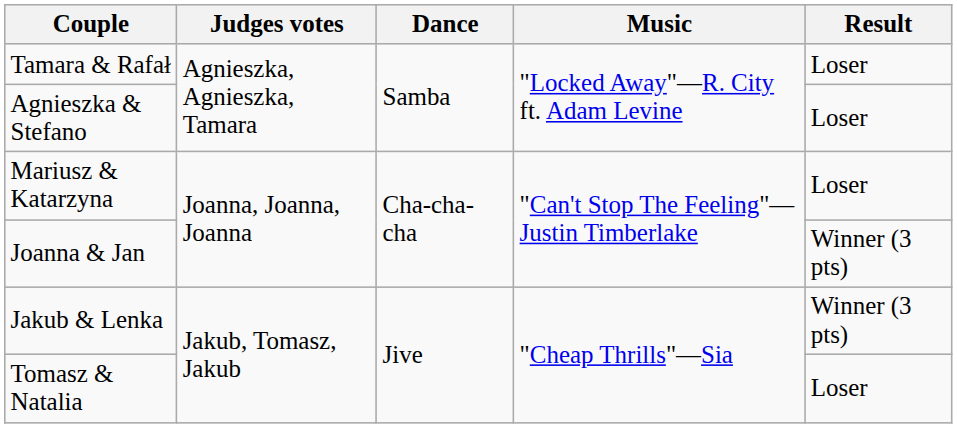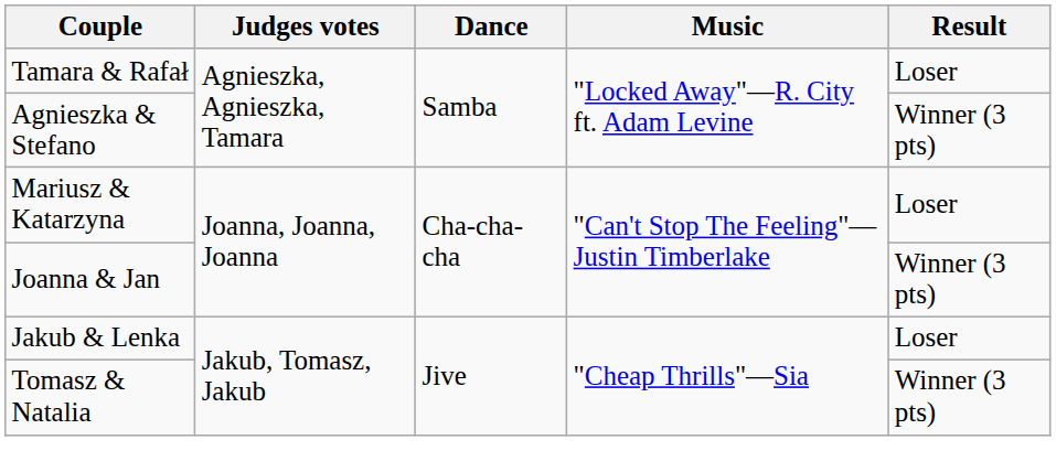 <table class="wikitable">
 <tr>
 <th style="width:160px;">Couple</th>
 <th style="width:200px;">Judges votes</th>
 <th style="width:140px;">Dance</th>
 <th style="width:350px;">Music</th>
 <th style="width:150px;">Result</th>
 </tr>
 <tr>
 <td>Tamara & Rafał</td>
 <td rowspan=2>Agnieszka, Agnieszka, Tamara</td>
 <td rowspan=2>Samba</td>
 <td rowspan=2>"<a href='#'>Locked Away</a>"—<a href='#'>R. City</a> ft. <a href='#'>Adam Levine</a></td>
 <td>Loser</td>
 </tr>
 <tr>
 <td>Agnieszka & Stefano</td>
-<td>Loser</td>
+<td>Winner (3 pts)</td>
 </tr>
 <tr>
 <td>Mariusz & Katarzyna</td>
 <td rowspan=2>Joanna, Joanna, Joanna</td>
 <td rowspan=2>Cha-cha-cha</td>
 <td rowspan=2>"<a href='#'>Can't Stop The Feeling</a>"—<a href='#'>Justin Timberlake</a></td>
 <td>Loser</td>
 </tr>
 <tr>
 <td>Joanna & Jan</td>
 <td>Winner (3 pts)</td>
 </tr>
 <tr>
 <td>Jakub & Lenka</td>
 <td rowspan=2>Jakub, Tomasz, Jakub</td>
 <td rowspan=2>Jive</td>
 <td rowspan=2>"<a href='#'>Cheap Thrills</a>"—<a href='#'>Sia</a></td>
-<td>Winner (3 pts)</td>
+<td>Loser</td>
 </tr>
 <tr>
 <td>Tomasz & Natalia</td>
-<td>Loser</td>
+<td>Winner (3 pts)</td>
 </tr>
 </table>
